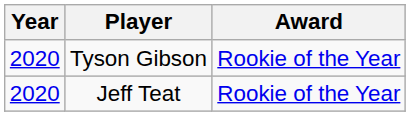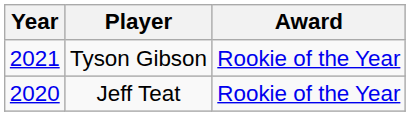 <table class="wikitable">
 <tr>
 <th>Year</th>
 <th>Player</th>
 <th>Award</th>
 </tr>
 <tr ALIGN=center>
-<td><a href='#'>2020</a></td>
+<td><a href='#'>2021</a></td>
 <td>Tyson Gibson</td>
 <td><a href='#'>Rookie of the Year</a></td>
 </tr>
 <tr ALIGN=center>
 <td><a href='#'>2020</a></td>
 <td>Jeff Teat</td>
 <td><a href='#'>Rookie of the Year</a></td>
 </tr>
 </table>
